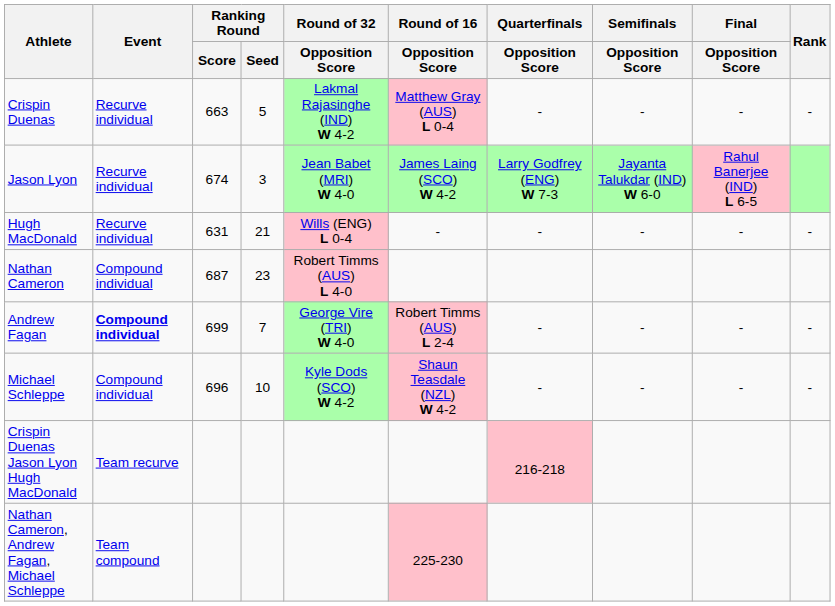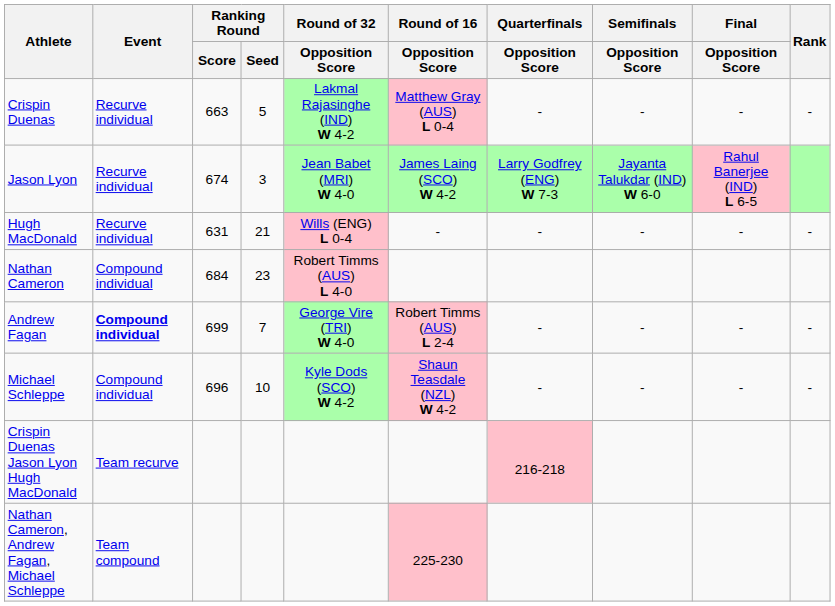 <table class="wikitable" style="font-size:90%">
 <tr>
 <th rowspan="2">Athlete</th>
 <th rowspan="2">Event</th>
 <th colspan="2">Ranking Round</th>
 <th>Round of 32</th>
 <th>Round of 16</th>
 <th>Quarterfinals</th>
 <th>Semifinals</th>
 <th>Final</th>
 <th rowspan="2">Rank</th>
 </tr>
 <tr>
 <th>Score</th>
 <th>Seed</th>
 <th>Opposition<br>Score</th>
 <th>Opposition<br>Score</th>
 <th>Opposition<br>Score</th>
 <th>Opposition<br>Score</th>
 <th>Opposition<br>Score</th>
 </tr>
 <tr>
 <td><a href='#'>Crispin Duenas</a></td>
 <td><a href='#'>Recurve individual</a></td>
 <td align=center>663</td>
 <td align=center>5</td>
 <td style="text-align:center; background:#afa;"> <a href='#'>Lakmal Rajasinghe</a> (<a href='#'>IND</a>)<br><strong>W</strong> 4-2</td>
 <td style="text-align:center; background:pink;"> <a href='#'>Matthew Gray</a> (<a href='#'>AUS</a>)<br><strong>L</strong> 0-4</td>
 <td align=center>-</td>
 <td align=center>-</td>
 <td align=center>-</td>
 <td align=center>-</td>
 </tr>
 <tr>
 <td><a href='#'>Jason Lyon</a></td>
 <td><a href='#'>Recurve individual</a></td>
 <td align=center>674</td>
 <td align=center>3</td>
 <td style="text-align:center; background:#afa;"> <a href='#'>Jean Babet</a> (<a href='#'>MRI</a>)<br><strong>W</strong> 4-0</td>
 <td style="text-align:center; background:#afa;"> <a href='#'>James Laing</a> (<a href='#'>SCO</a>)<br><strong>W</strong> 4-2</td>
 <td style="text-align:center; background:#afa;"> <a href='#'>Larry Godfrey</a> (<a href='#'>ENG</a>)<br><strong>W</strong> 7-3</td>
 <td style="text-align:center; background:#afa;"> <a href='#'>Jayanta Talukdar</a> (<a href='#'>IND</a>)<br><strong>W</strong> 6-0</td>
 <td style="text-align:center; background:pink;"> <a href='#'>Rahul Banerjee</a> (<a href='#'>IND</a>)<br><strong>L</strong> 6-5</td>
 <td style="text-align:center; background:#afa;"></td>
 </tr>
 <tr>
 <td><a href='#'>Hugh MacDonald</a></td>
 <td><a href='#'>Recurve individual</a></td>
 <td align=center>631</td>
 <td align=center>21</td>
 <td style="text-align:center; background:pink;"> <a href='#'>Wills</a> (ENG)<br><strong>L</strong> 0-4</td>
 <td align=center>-</td>
 <td align=center>-</td>
 <td align=center>-</td>
 <td align=center>-</td>
 <td align=center>-</td>
 </tr>
 <tr>
 <td><a href='#'>Nathan Cameron</a></td>
 <td><a href='#'>Compound individual</a></td>
-<td align=center>687</td>
+<td align=center>684</td>
 <td align=center>23</td>
 <td style="text-align:center; background:pink;"> Robert Timms (<a href='#'>AUS</a>)<br><strong>L</strong> 4-0</td>
 <td></td>
 <td></td>
 <td></td>
 <td></td>
 <td></td>
 </tr>
 <tr>
 <td><a href='#'>Andrew Fagan</a></td>
 <td><strong><a href='#'>Compound individual</a></strong></td>
 <td align=center>699</td>
 <td align=center>7</td>
 <td style="text-align:center; background:#afa;"> <a href='#'>George Vire</a> (<a href='#'>TRI</a>)<br><strong>W</strong> 4-0</td>
 <td style="text-align:center; background:pink;"> Robert Timms (<a href='#'>AUS</a>)<br><strong>L</strong> 2-4</td>
 <td align=center>-</td>
 <td align=center>-</td>
 <td align=center>-</td>
 <td align=center>-</td>
 </tr>
 <tr>
 <td><a href='#'>Michael Schleppe</a></td>
 <td><a href='#'>Compound individual</a></td>
 <td align=center>696</td>
 <td align=center>10</td>
 <td style="text-align:center; background:#afa;"> <a href='#'>Kyle Dods</a> (<a href='#'>SCO</a>)<br><strong>W</strong> 4-2</td>
 <td style="text-align:center; background:pink;"> <a href='#'>Shaun Teasdale</a> (<a href='#'>NZL</a>)<br><strong>W</strong> 4-2</td>
 <td align=center>-</td>
 <td align=center>-</td>
 <td align=center>-</td>
 <td align=center>-</td>
 </tr>
 <tr>
 <td><a href='#'>Crispin Duenas</a> <br> <a href='#'>Jason Lyon</a> <br> <a href='#'>Hugh MacDonald</a></td>
 <td><a href='#'>Team recurve</a></td>
 <td align=center></td>
 <td align=center></td>
 <td align=center></td>
 <td></td>
 <td style="text-align:center; background:pink;"><br>216-218</td>
 <td></td>
 <td></td>
 <td></td>
 </tr>
 <tr>
 <td><a href='#'>Nathan Cameron</a>, <br> <a href='#'>Andrew Fagan</a>, <br> <a href='#'>Michael Schleppe</a></td>
 <td><a href='#'>Team compound</a></td>
 <td align=center></td>
 <td align=center></td>
 <td align=center></td>
 <td style="text-align:center; background:pink;"><br>225-230</td>
 <td></td>
 <td></td>
 <td></td>
 <td></td>
 </tr>
 </table>
